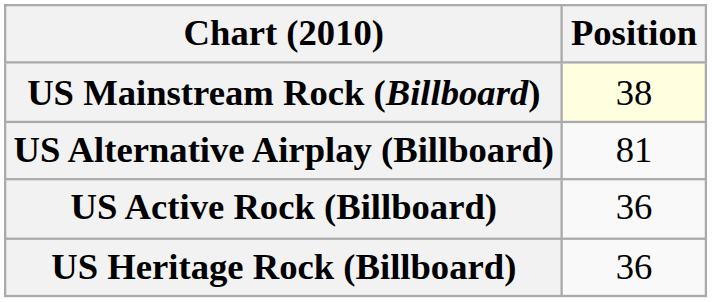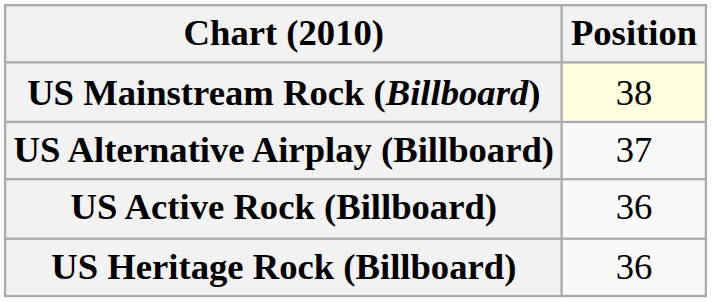 <table class="wikitable plainrowheaders">
 <tr>
 <th>Chart (2010)</th>
 <th>Position</th>
 </tr>
 <tr>
 <th scope="row">US Mainstream Rock (<em>Billboard</em>)</th>
 <td align="center" style="background: lightyellow;">38</td>
 </tr>
 <tr>
 <th scope="row">US Alternative Airplay (Billboard)</th>
-<td align="center">81</td>
+<td align="center">37</td>
 </tr>
 <tr>
 <th scope="row">US Active Rock (Billboard)</th>
 <td align="center">36</td>
 </tr>
 <tr>
 <th scope="row">US Heritage Rock (Billboard)</th>
 <td align="center">36</td>
 </tr>
 </table>
